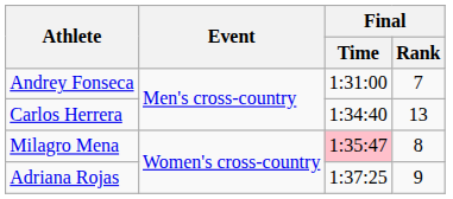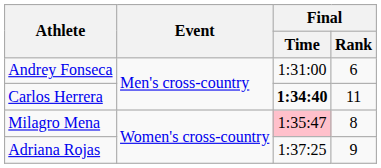 <table class="wikitable" border="1" style="font-size:90%">
 <tr>
 <th rowspan=2>Athlete</th>
 <th rowspan=2>Event</th>
 <th colspan=2>Final</th>
 </tr>
 <tr>
 <th>Time</th>
 <th>Rank</th>
 </tr>
 <tr align=center>
 <td align=left><a href='#'>Andrey Fonseca</a></td>
 <td align=left rowspan=2><a href='#'>Men's cross-country</a></td>
 <td>1:31:00</td>
-<td>7</td>
+<td>6</td>
 </tr>
 <tr align=center>
 <td align=left><a href='#'>Carlos Herrera</a></td>
-<td>1:34:40</td>
-<td>13</td>
+<td><strong>1:34:40</strong></td>
+<td>11</td>
 </tr>
 <tr align=center>
 <td align=left><a href='#'>Milagro Mena</a></td>
 <td align=left rowspan=2><a href='#'>Women's cross-country</a></td>
 <td style="background: pink;">1:35:47</td>
 <td>8</td>
 </tr>
 <tr align=center>
 <td align=left><a href='#'>Adriana Rojas</a></td>
 <td>1:37:25</td>
 <td>9</td>
 </tr>
 </table>
